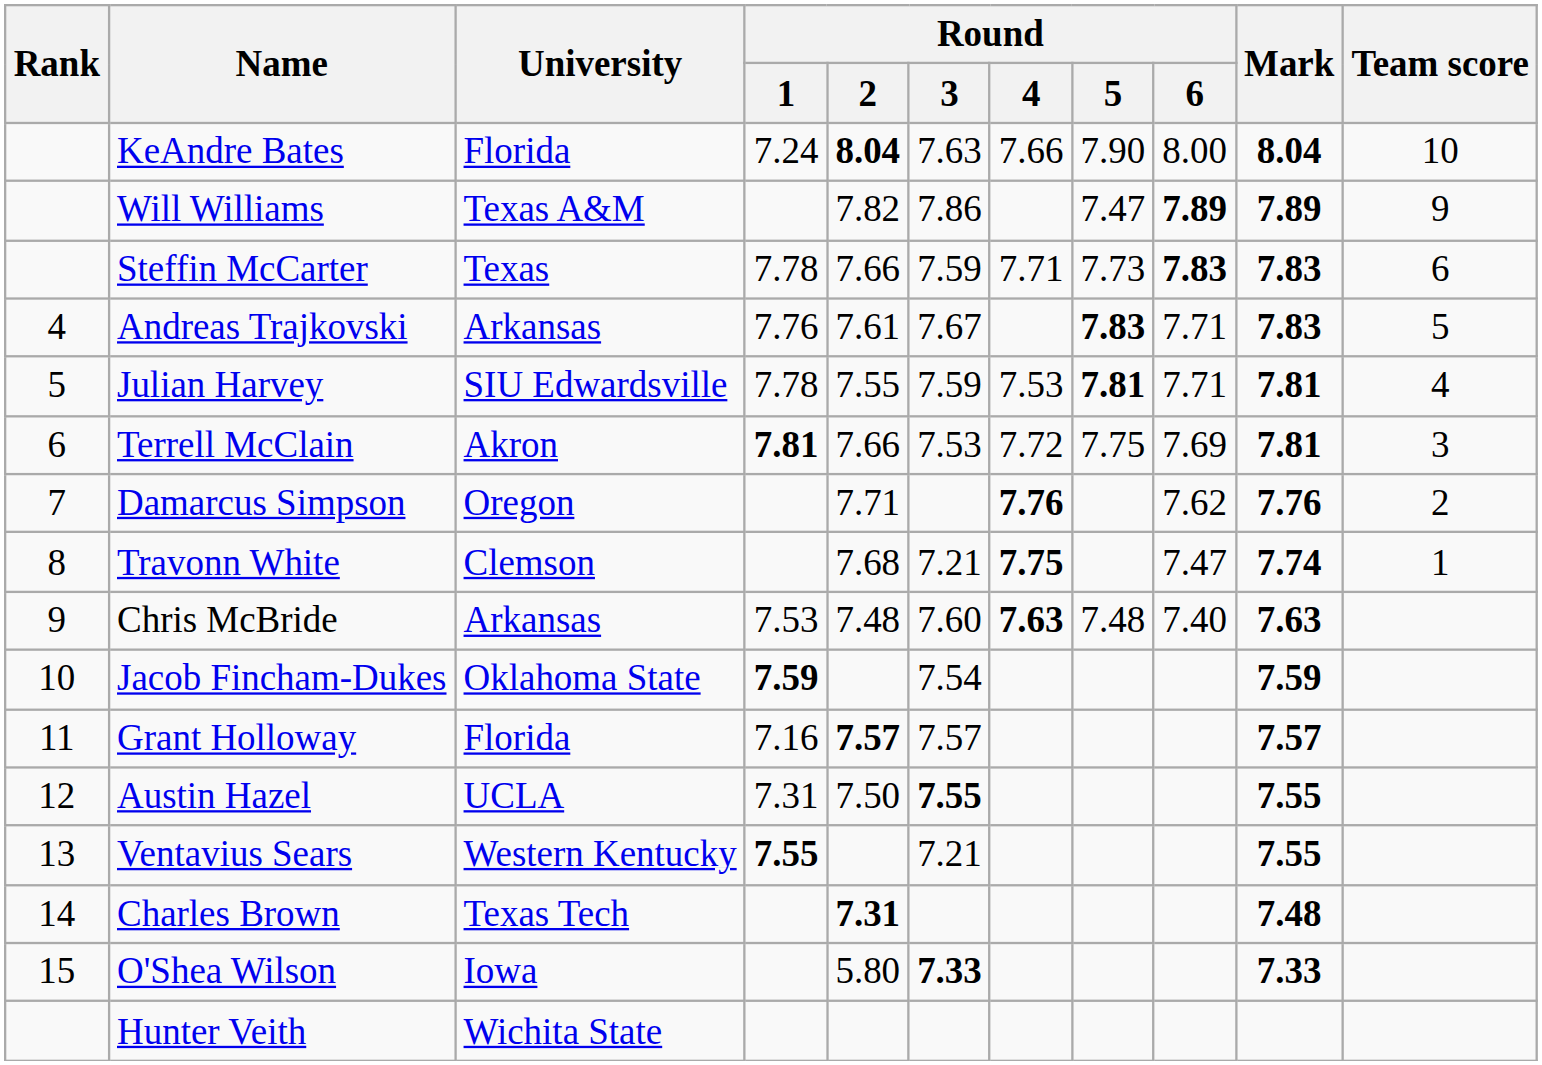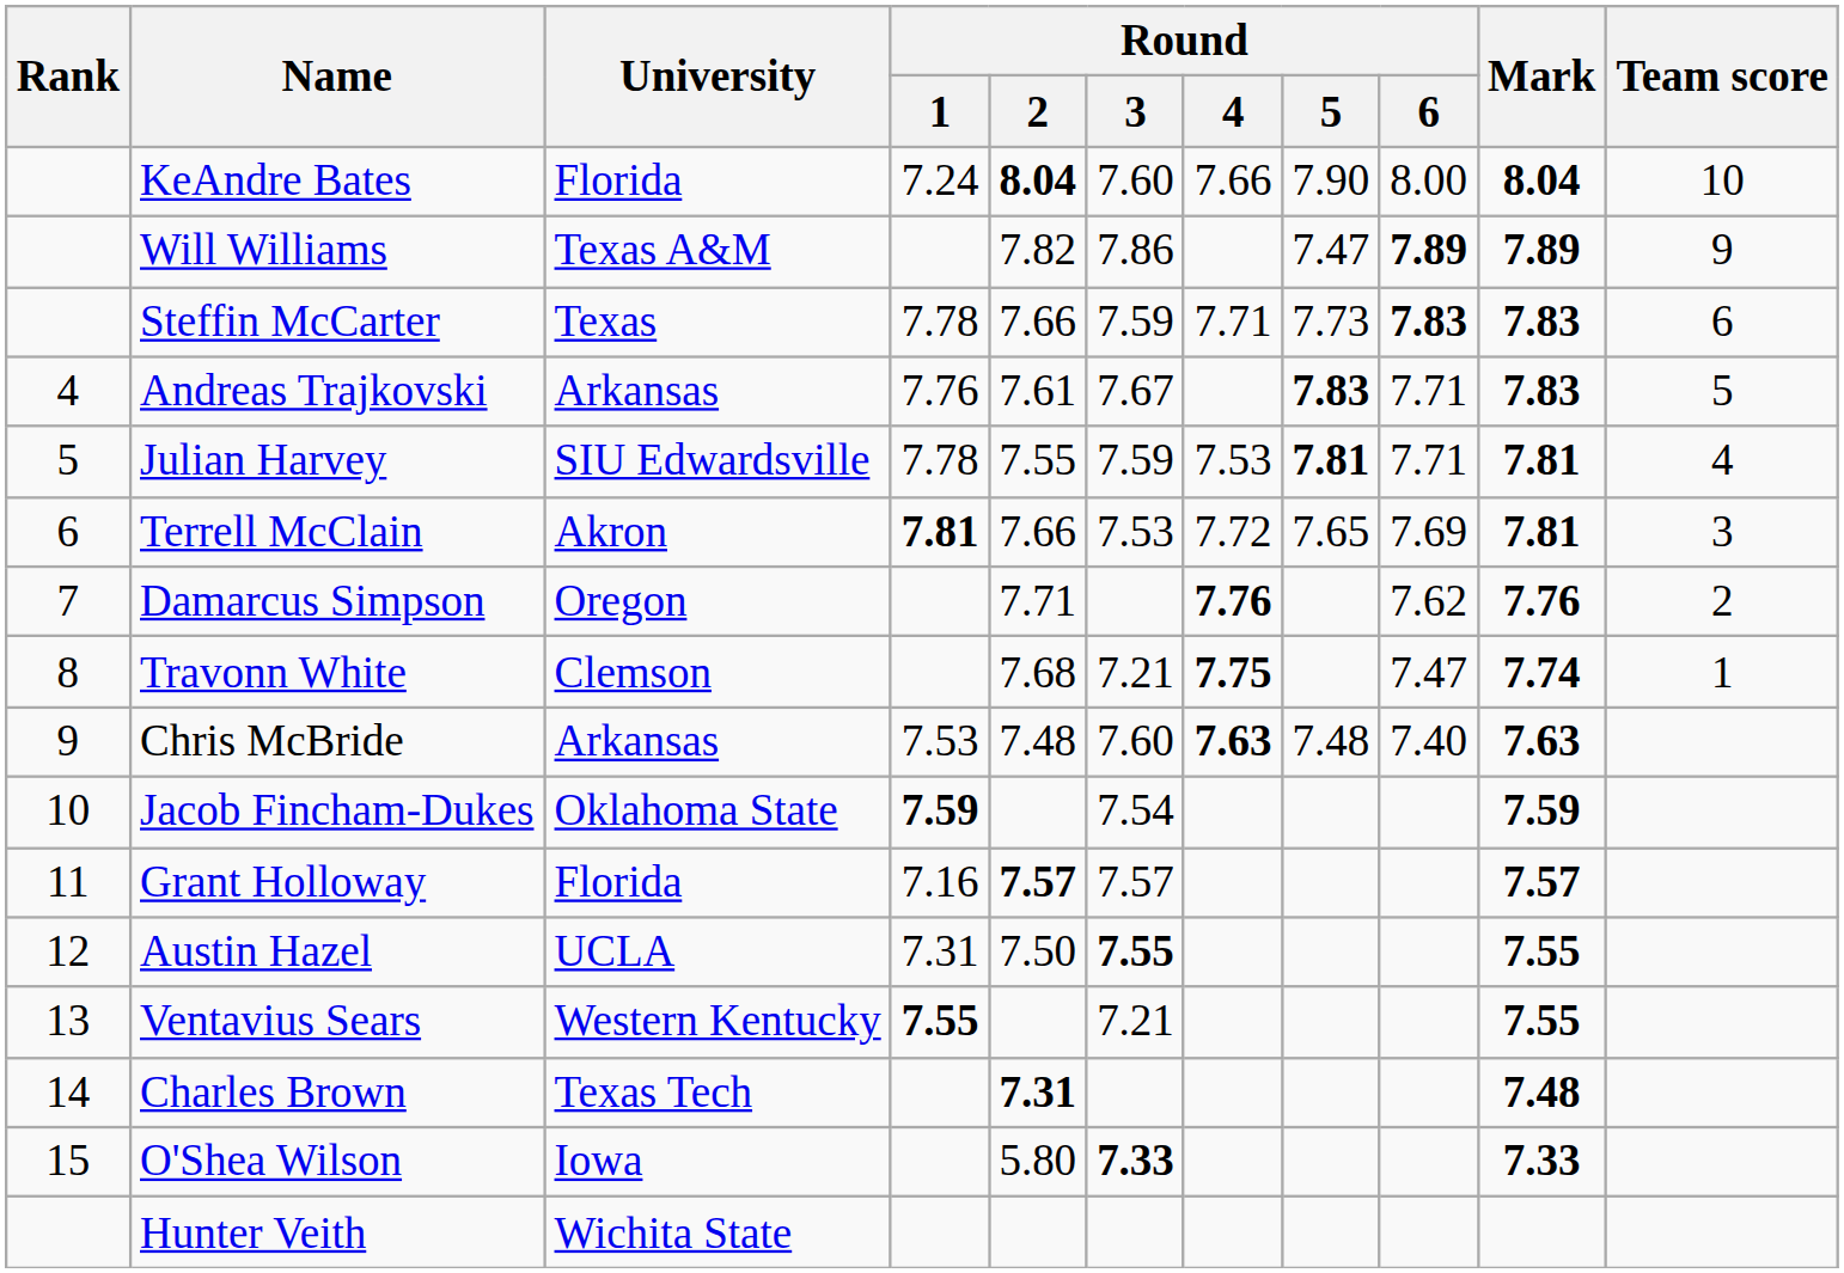 <table class="wikitable sortable" style="text-align:center">
 <tr>
 <th rowspan=2>Rank</th>
 <th rowspan=2>Name</th>
 <th rowspan=2>University</th>
 <th colspan=6>Round</th>
 <th rowspan=2>Mark</th>
 <th rowspan=2>Team score</th>
 </tr>
 <tr>
 <th>1</th>
 <th>2</th>
 <th>3</th>
 <th>4</th>
 <th>5</th>
 <th>6</th>
 </tr>
 <tr>
 <td></td>
 <td align=left><a href='#'>KeAndre Bates</a></td>
 <td align=left><a href='#'>Florida</a></td>
 <td>7.24</td>
 <td><strong>8.04</strong></td>
-<td>7.63</td>
+<td>7.60</td>
 <td>7.66</td>
 <td>7.90</td>
 <td>8.00</td>
 <td><strong>8.04</strong></td>
 <td>10</td>
 </tr>
 <tr>
 <td></td>
 <td align=left><a href='#'>Will Williams</a></td>
 <td align=left><a href='#'>Texas A&M</a></td>
 <td></td>
 <td>7.82</td>
 <td>7.86</td>
 <td></td>
 <td>7.47</td>
 <td><strong>7.89</strong></td>
 <td><strong>7.89</strong></td>
 <td>9</td>
 </tr>
 <tr>
 <td></td>
 <td align=left><a href='#'>Steffin McCarter</a></td>
 <td align=left><a href='#'>Texas</a></td>
 <td>7.78</td>
 <td>7.66</td>
 <td>7.59</td>
 <td>7.71</td>
 <td>7.73</td>
 <td><strong>7.83</strong></td>
 <td><strong>7.83</strong></td>
 <td>6</td>
 </tr>
 <tr>
 <td>4</td>
 <td align=left><a href='#'>Andreas Trajkovski</a></td>
 <td align=left><a href='#'>Arkansas</a></td>
 <td>7.76</td>
 <td>7.61</td>
 <td>7.67</td>
 <td></td>
 <td><strong>7.83</strong></td>
 <td>7.71</td>
 <td><strong>7.83</strong></td>
 <td>5</td>
 </tr>
 <tr>
 <td>5</td>
 <td align=left><a href='#'>Julian Harvey</a></td>
 <td align=left><a href='#'>SIU Edwardsville</a></td>
 <td>7.78</td>
 <td>7.55</td>
 <td>7.59</td>
 <td>7.53</td>
 <td><strong>7.81</strong></td>
 <td>7.71</td>
 <td><strong>7.81</strong></td>
 <td>4</td>
 </tr>
 <tr>
 <td>6</td>
 <td align=left><a href='#'>Terrell McClain</a></td>
 <td align=left><a href='#'>Akron</a></td>
 <td><strong>7.81</strong></td>
 <td>7.66</td>
 <td>7.53</td>
 <td>7.72</td>
-<td>7.75</td>
+<td>7.65</td>
 <td>7.69</td>
 <td><strong>7.81</strong></td>
 <td>3</td>
 </tr>
 <tr>
 <td>7</td>
 <td align=left><a href='#'>Damarcus Simpson</a></td>
 <td align=left><a href='#'>Oregon</a></td>
 <td></td>
 <td>7.71</td>
 <td></td>
 <td><strong>7.76</strong></td>
 <td></td>
 <td>7.62</td>
 <td><strong>7.76</strong></td>
 <td>2</td>
 </tr>
 <tr>
 <td>8</td>
 <td align=left><a href='#'>Travonn White</a></td>
 <td align="left"><a href='#'>Clemson</a></td>
 <td></td>
 <td>7.68</td>
 <td>7.21</td>
 <td><strong>7.75</strong></td>
 <td></td>
 <td>7.47</td>
 <td><strong>7.74</strong></td>
 <td>1</td>
 </tr>
 <tr>
 <td>9</td>
 <td align=left>Chris McBride</td>
 <td align=left><a href='#'>Arkansas</a></td>
 <td>7.53</td>
 <td>7.48</td>
 <td>7.60</td>
 <td><strong>7.63</strong></td>
 <td>7.48</td>
 <td>7.40</td>
 <td><strong>7.63</strong></td>
 <td></td>
 </tr>
 <tr>
 <td>10</td>
 <td align=left><a href='#'>Jacob Fincham-Dukes</a></td>
 <td align=left><a href='#'>Oklahoma State</a></td>
 <td><strong>7.59</strong></td>
 <td></td>
 <td>7.54</td>
 <td></td>
 <td></td>
 <td></td>
 <td><strong>7.59</strong></td>
 <td></td>
 </tr>
 <tr>
 <td>11</td>
 <td align=left><a href='#'>Grant Holloway</a></td>
 <td align=left><a href='#'>Florida</a></td>
 <td>7.16</td>
 <td><strong>7.57</strong></td>
 <td>7.57</td>
 <td></td>
 <td></td>
 <td></td>
 <td><strong>7.57</strong></td>
 <td></td>
 </tr>
 <tr>
 <td>12</td>
 <td align=left><a href='#'>Austin Hazel</a></td>
 <td align=left><a href='#'>UCLA</a></td>
 <td>7.31</td>
 <td>7.50</td>
 <td><strong>7.55</strong></td>
 <td></td>
 <td></td>
 <td></td>
 <td><strong>7.55</strong></td>
 <td></td>
 </tr>
 <tr>
 <td>13</td>
 <td align=left><a href='#'>Ventavius Sears</a></td>
 <td align=left><a href='#'>Western Kentucky</a></td>
 <td><strong>7.55</strong></td>
 <td></td>
 <td>7.21</td>
 <td></td>
 <td></td>
 <td></td>
 <td><strong>7.55</strong></td>
 <td></td>
 </tr>
 <tr>
 <td>14</td>
 <td align=left><a href='#'>Charles Brown</a></td>
 <td align=left><a href='#'>Texas Tech</a></td>
 <td></td>
 <td><strong>7.31</strong></td>
 <td></td>
 <td></td>
 <td></td>
 <td></td>
 <td><strong>7.48</strong></td>
 <td></td>
 </tr>
 <tr>
 <td>15</td>
 <td align=left><a href='#'>O'Shea Wilson</a></td>
 <td align=left><a href='#'>Iowa</a></td>
 <td></td>
 <td>5.80</td>
 <td><strong>7.33</strong></td>
 <td></td>
 <td></td>
 <td></td>
 <td><strong>7.33</strong></td>
 <td></td>
 </tr>
 <tr>
 <td></td>
 <td align=left><a href='#'>Hunter Veith</a></td>
 <td align=left><a href='#'>Wichita State</a></td>
 <td></td>
 <td></td>
 <td></td>
 <td></td>
 <td></td>
 <td></td>
 <td><strong></strong></td>
 <td></td>
 </tr>
 </table>
